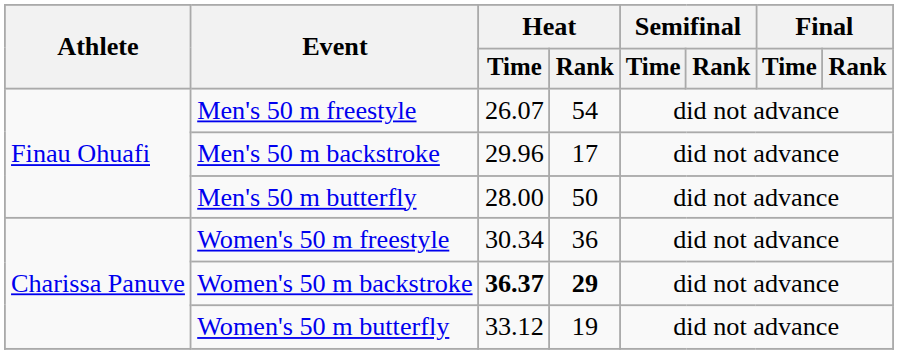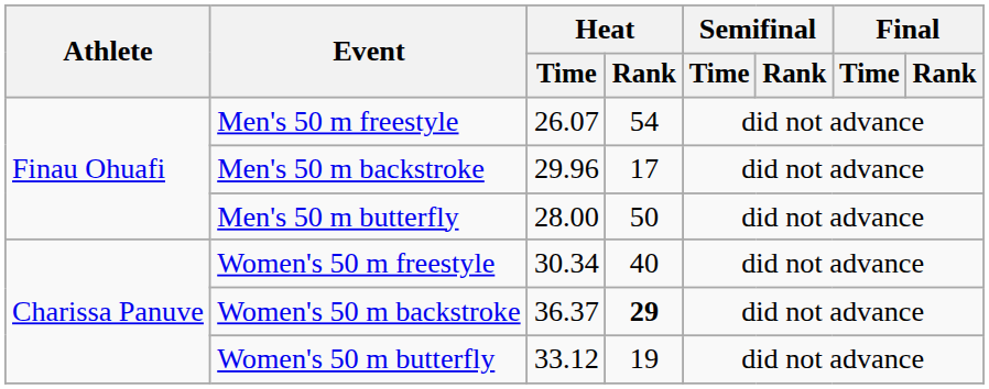 <table class=wikitable style=font-size:90%>
 <tr>
 <th rowspan=2>Athlete</th>
 <th rowspan=2>Event</th>
 <th colspan=2>Heat</th>
 <th colspan=2>Semifinal</th>
 <th colspan=2>Final</th>
 </tr>
 <tr style=font-size:95%>
 <th>Time</th>
 <th>Rank</th>
 <th>Time</th>
 <th>Rank</th>
 <th>Time</th>
 <th>Rank</th>
 </tr>
 <tr align=center>
 <td align=left rowspan=3><a href='#'>Finau Ohuafi</a></td>
 <td align=left><a href='#'>Men's 50 m freestyle</a></td>
 <td>26.07</td>
 <td>54</td>
 <td colspan=4>did not advance</td>
 </tr>
 <tr align=center>
 <td align=left><a href='#'>Men's 50 m backstroke</a></td>
 <td>29.96</td>
 <td>17</td>
 <td colspan=4>did not advance</td>
 </tr>
 <tr align=center>
 <td align=left><a href='#'>Men's 50 m butterfly</a></td>
 <td>28.00</td>
 <td>50</td>
 <td colspan=4>did not advance</td>
 </tr>
 <tr align=center>
 <td align=left rowspan=3><a href='#'>Charissa Panuve</a></td>
 <td align=left><a href='#'>Women's 50 m freestyle</a></td>
 <td>30.34</td>
-<td>36</td>
+<td>40</td>
 <td colspan=4>did not advance</td>
 </tr>
 <tr align=center>
 <td align=left><a href='#'>Women's 50 m backstroke</a></td>
-<td><strong>36.37</strong></td>
+<td>36.37</td>
 <td><strong>29</strong></td>
 <td colspan=4>did not advance</td>
 </tr>
 <tr align=center>
 <td align=left><a href='#'>Women's 50 m butterfly</a></td>
 <td>33.12</td>
 <td>19</td>
 <td colspan=4>did not advance</td>
 </tr>
 </table>
